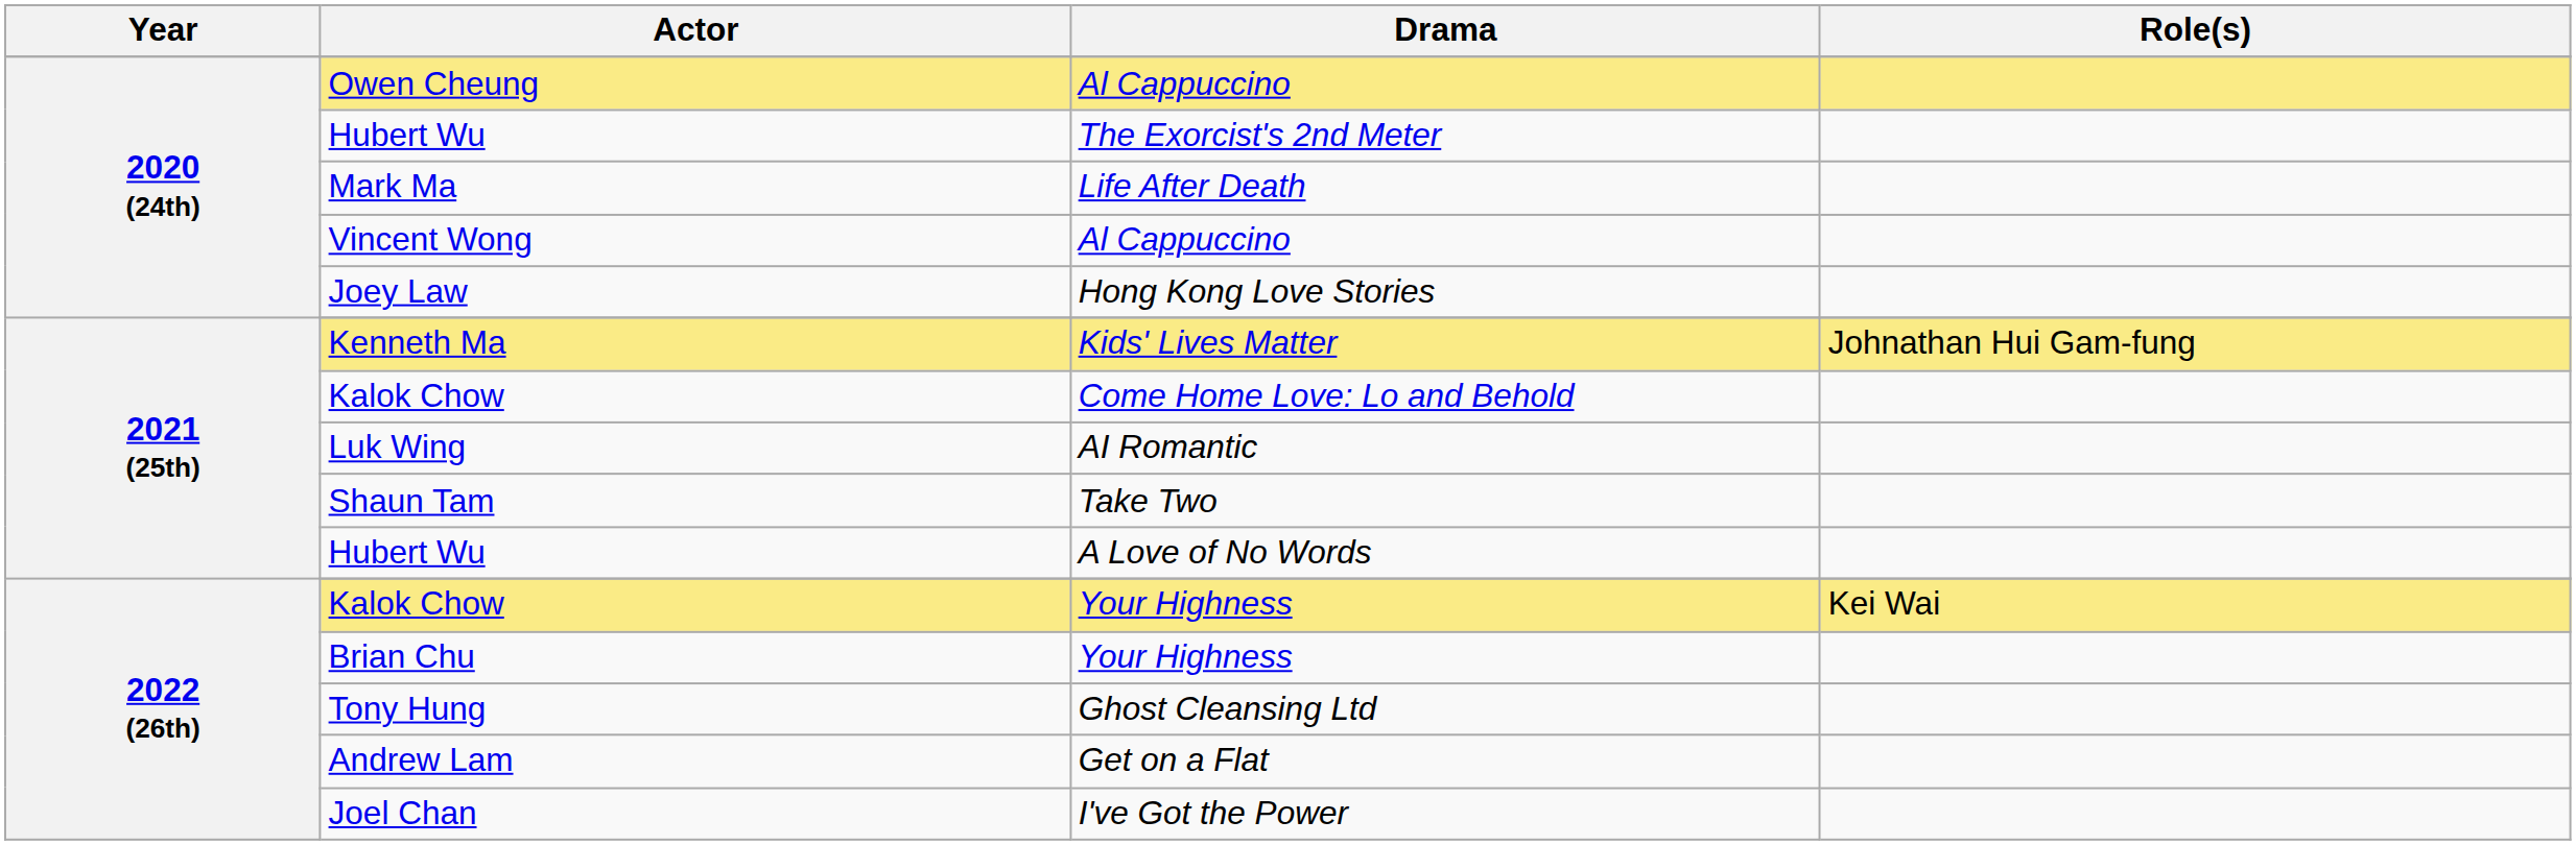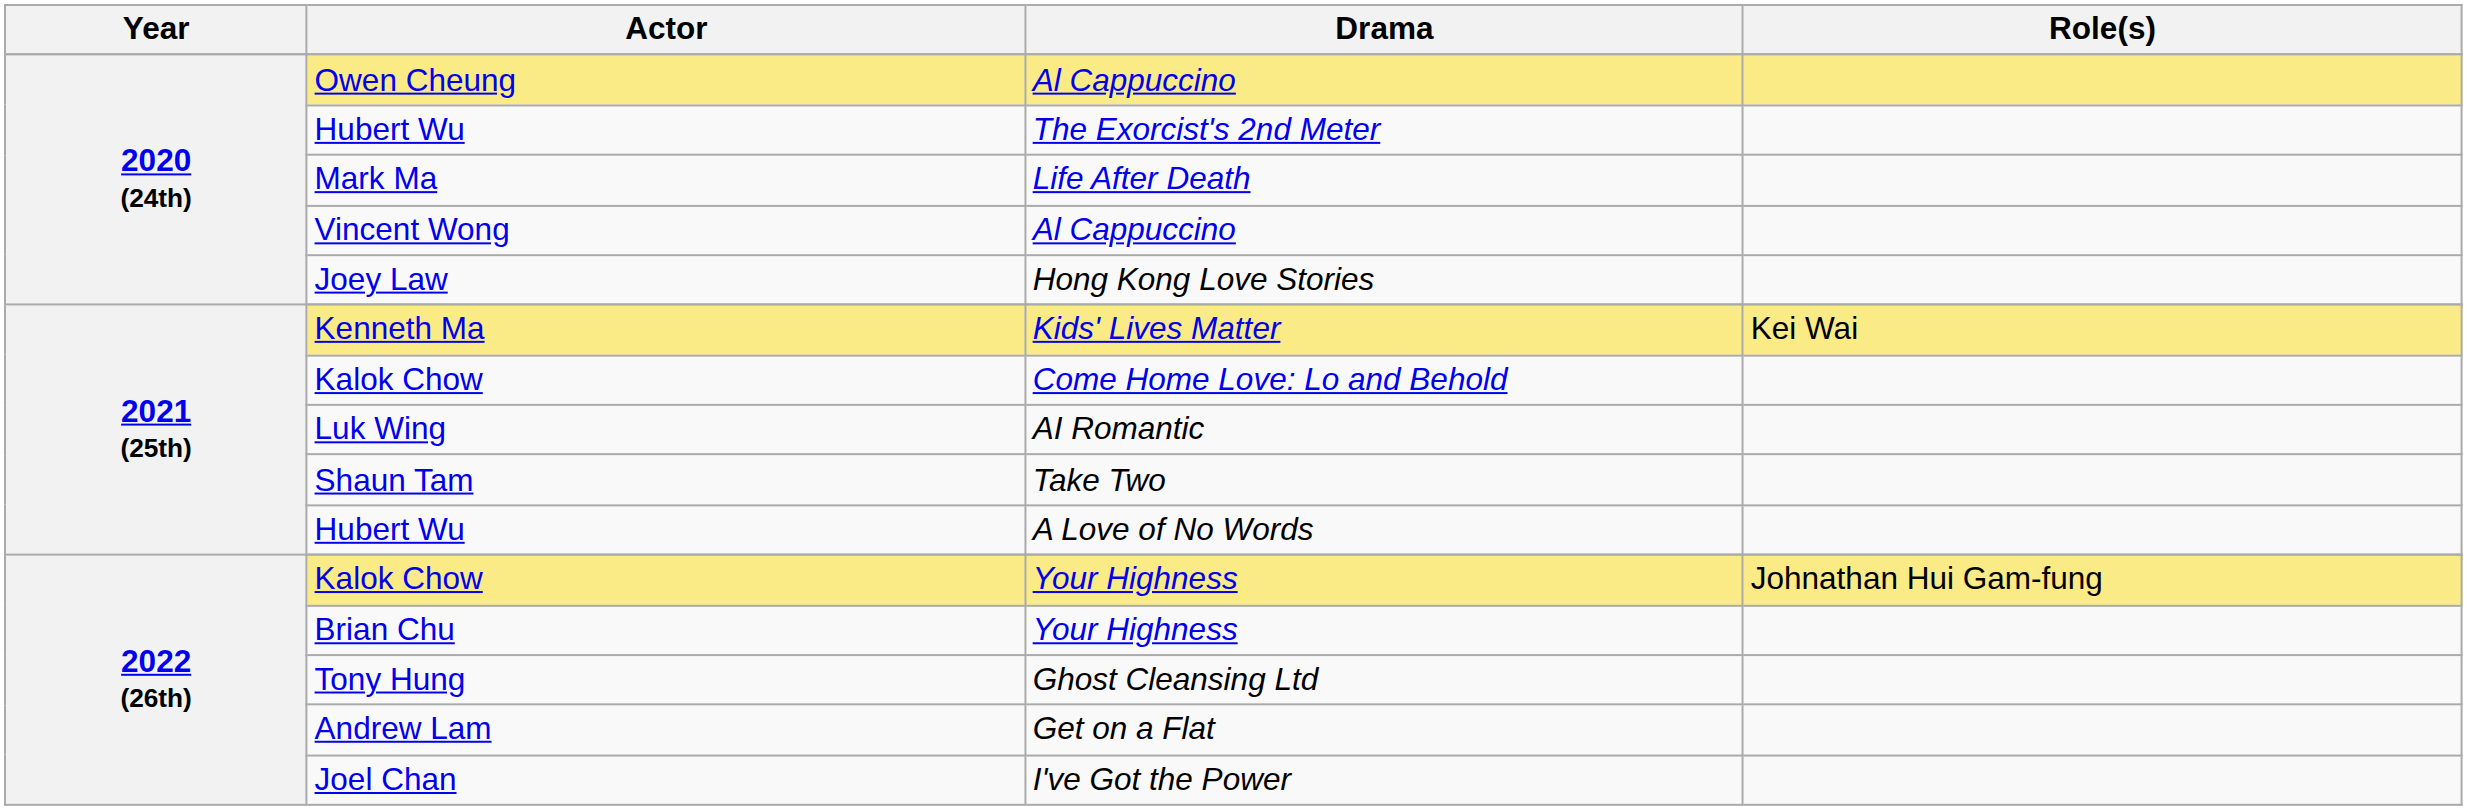 <table class="wikitable">
 <tr>
 <th width="8%">Year</th>
 <th width="19%">Actor</th>
 <th width="19%">Drama</th>
 <th width="19%">Role(s)</th>
 </tr>
 <tr>
 </tr>
 <tr>
 <th scope="row" rowspan=6 style="text-align:center"><strong><a href='#'>2020</a></strong><br><small>(24th)</small></th>
 </tr>
 <tr style="background:#FAEB86">
 <td><a href='#'>Owen Cheung</a></td>
 <td><em><a href='#'>Al Cappuccino</a></em></td>
 <td></td>
 </tr>
 <tr>
 <td><a href='#'>Hubert Wu</a></td>
 <td><em><a href='#'>The Exorcist's 2nd Meter</a></em></td>
 <td></td>
 </tr>
 <tr>
 <td><a href='#'>Mark Ma</a></td>
 <td><em><a href='#'>Life After Death</a></em></td>
 <td></td>
 </tr>
 <tr>
 <td><a href='#'>Vincent Wong</a></td>
 <td><em><a href='#'>Al Cappuccino</a></em></td>
 <td></td>
 </tr>
 <tr>
 <td><a href='#'>Joey Law</a></td>
 <td><em>Hong Kong Love Stories</em></td>
 <td></td>
 </tr>
 <tr>
 <th scope="row" rowspan=6 style="text-align:center"><strong><a href='#'>2021</a></strong><br><small>(25th)</small></th>
 </tr>
 <tr style="background:#FAEB86">
 <td><a href='#'>Kenneth Ma</a></td>
 <td><em><a href='#'>Kids' Lives Matter</a></em></td>
-<td>Johnathan Hui Gam-fung</td>
+<td>Kei Wai</td>
 </tr>
 <tr>
 <td><a href='#'>Kalok Chow</a></td>
 <td><em><a href='#'>Come Home Love: Lo and Behold</a></em></td>
 <td></td>
 </tr>
 <tr>
 <td><a href='#'>Luk Wing</a></td>
 <td><em>AI Romantic</em></td>
 <td></td>
 </tr>
 <tr>
 <td><a href='#'>Shaun Tam</a></td>
 <td><em>Take Two</em></td>
 <td></td>
 </tr>
 <tr>
 <td><a href='#'>Hubert Wu</a></td>
 <td><em>A Love of No Words</em></td>
 <td></td>
 </tr>
 <tr>
 <th scope="row" rowspan=6 style="text-align:center"><strong><a href='#'>2022</a></strong><br><small>(26th)</small></th>
 </tr>
 <tr style="background:#FAEB86">
 <td><a href='#'>Kalok Chow</a></td>
 <td><em><a href='#'>Your Highness</a></em></td>
-<td>Kei Wai</td>
+<td>Johnathan Hui Gam-fung</td>
 </tr>
 <tr>
 <td><a href='#'>Brian Chu</a></td>
 <td><em><a href='#'>Your Highness</a></em></td>
 <td></td>
 </tr>
 <tr>
 <td><a href='#'>Tony Hung</a></td>
 <td><em>Ghost Cleansing Ltd</em></td>
 <td></td>
 </tr>
 <tr>
 <td><a href='#'>Andrew Lam</a></td>
 <td><em>Get on a Flat</em></td>
 <td></td>
 </tr>
 <tr>
 <td><a href='#'>Joel Chan</a></td>
 <td><em>I've Got the Power</em></td>
 <td></td>
 </tr>
 </table>
